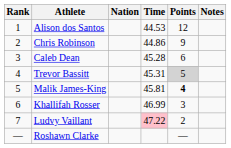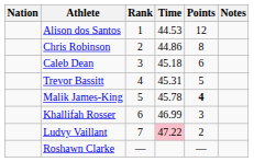 <table class="wikitable mw-datatable sortable" style="text-align:center;">
 <tr>
+<th scope="col">Nation</th>
+<th scope="col">Athlete</th>
 <th scope="col" style="width: 10px;">Rank</th>
-<th scope="col">Athlete</th>
-<th scope="col">Nation</th>
 <th scope="col">Time</th>
 <th scope="col">Points</th>
 <th scope="col">Notes</th>
 </tr>
 <tr>
+<td align=left></td>
+<td align=left><a href='#'>Alison dos Santos</a> </td>
 <td>1</td>
-<td align=left><a href='#'>Alison dos Santos</a> </td>
-<td align=left></td>
 <td>44.53</td>
 <td>12</td>
 <td></td>
 </tr>
 <tr>
+<td align="left"></td>
+<td align="left"><a href='#'>Chris Robinson</a> </td>
 <td>2</td>
-<td align="left"><a href='#'>Chris Robinson</a> </td>
-<td align="left"></td>
 <td>44.86</td>
-<td>9</td>
+<td>8</td>
 <td></td>
 </tr>
 <tr>
+<td align="left"></td>
+<td align="left"><a href='#'>Caleb Dean</a> </td>
 <td>3</td>
-<td align="left"><a href='#'>Caleb Dean</a> </td>
-<td align="left"></td>
-<td>45.28</td>
+<td>45.18</td>
 <td>6</td>
 <td></td>
 </tr>
 <tr>
+<td align="left"></td>
+<td align="left"><a href='#'>Trevor Bassitt</a> </td>
 <td>4</td>
-<td align="left"><a href='#'>Trevor Bassitt</a> </td>
-<td align="left"></td>
 <td>45.31</td>
-<td style="background: lightgrey;">5</td>
+<td>5</td>
 <td></td>
 </tr>
 <tr>
+<td align="left"></td>
+<td align="left"><a href='#'>Malik James-King</a> </td>
 <td>5</td>
-<td align="left"><a href='#'>Malik James-King</a> </td>
-<td align="left"></td>
-<td>45.81</td>
+<td>45.78</td>
 <td><strong>4</strong></td>
 <td></td>
 </tr>
 <tr>
+<td align="left"></td>
+<td align="left"><a href='#'>Khallifah Rosser</a> </td>
 <td>6</td>
-<td align="left"><a href='#'>Khallifah Rosser</a> </td>
-<td align="left"></td>
 <td>46.99</td>
 <td>3</td>
 <td></td>
 </tr>
 <tr>
+<td align="left"></td>
+<td align="left"><a href='#'>Ludvy Vaillant</a> </td>
 <td>7</td>
-<td align="left"><a href='#'>Ludvy Vaillant</a> </td>
-<td align="left"></td>
 <td style="background: pink;">47.22</td>
 <td>2</td>
 <td></td>
 </tr>
 <tr>
+<td align="left"></td>
+<td align="left"><a href='#'>Roshawn Clarke</a> </td>
 <td>—</td>
-<td align="left"><a href='#'>Roshawn Clarke</a> </td>
-<td align="left"></td>
 <td></td>
 <td>—</td>
 <td></td>
 </tr>
 </table>
